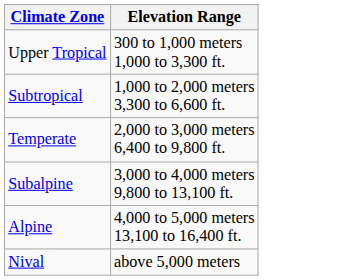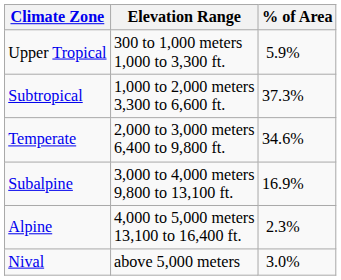 <table class="wikitable">
 <tr>
 <th><a href='#'>Climate Zone</a></th>
 <th>Elevation Range</th>
+<th>% of Area</th>
 </tr>
 <tr>
 <td>Upper <a href='#'>Tropical</a></td>
 <td>300 to 1,000 meters<br>1,000 to 3,300 ft.</td>
+<td> 5.9%</td>
 </tr>
 <tr>
 <td><a href='#'>Subtropical</a></td>
 <td>1,000 to 2,000 meters<br>3,300 to 6,600 ft.</td>
+<td>37.3%</td>
 </tr>
 <tr>
 <td><a href='#'>Temperate</a></td>
 <td>2,000 to 3,000 meters<br>6,400 to 9,800 ft.</td>
+<td>34.6%</td>
 </tr>
 <tr>
 <td><a href='#'>Subalpine</a></td>
 <td>3,000 to 4,000 meters<br>9,800 to 13,100 ft.</td>
+<td>16.9%</td>
 </tr>
 <tr>
 <td><a href='#'>Alpine</a></td>
 <td>4,000 to 5,000 meters<br>13,100 to 16,400 ft.</td>
+<td> 2.3%</td>
 </tr>
 <tr>
 <td><a href='#'>Nival</a></td>
 <td>above 5,000 meters</td>
+<td> 3.0%</td>
 </tr>
 </table>
